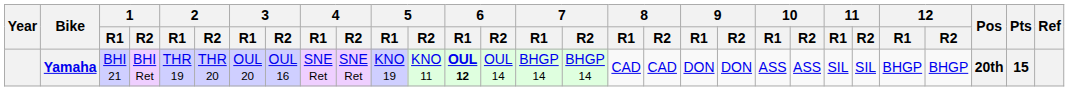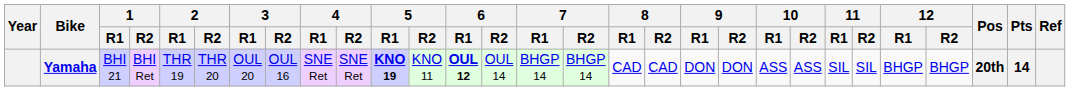 <table class="wikitable" style="text-align:center; font-size:90%">
 <tr>
 <th style="vertical-align:middle;" rowspan="2">Year</th>
 <th style="vertical-align:middle;" rowspan="2">Bike</th>
 <th colspan=2>1</th>
 <th colspan=2>2</th>
 <th colspan=2>3</th>
 <th colspan=2>4</th>
 <th colspan=2>5</th>
 <th colspan=2>6</th>
 <th colspan=2>7</th>
 <th colspan=2>8</th>
 <th colspan=2>9</th>
 <th colspan=2>10</th>
 <th colspan=2>11</th>
 <th colspan=2>12</th>
 <th rowspan=2>Pos</th>
 <th rowspan=2>Pts</th>
 <th rowspan=2>Ref</th>
 </tr>
 <tr>
 <th>R1</th>
 <th>R2</th>
 <th>R1</th>
 <th>R2</th>
 <th>R1</th>
 <th>R2</th>
 <th>R1</th>
 <th>R2</th>
 <th>R1</th>
 <th>R2</th>
 <th>R1</th>
 <th>R2</th>
 <th>R1</th>
 <th>R2</th>
 <th>R1</th>
 <th>R2</th>
 <th>R1</th>
 <th>R2</th>
 <th>R1</th>
 <th>R2</th>
 <th>R1</th>
 <th>R2</th>
 <th>R1</th>
 <th>R2</th>
 </tr>
 <tr>
 <th></th>
 <th><a href='#'>Yamaha</a></th>
 <td style="background:#cfcfff;"><a href='#'>BHI</a><br><small>21</small></td>
 <td style="background:#efcfff;"><a href='#'>BHI</a><br><small>Ret</small></td>
 <td style="background:#cfcfff;"><a href='#'>THR</a><br><small>19</small></td>
 <td style="background:#cfcfff;"><a href='#'>THR</a><br><small>20</small></td>
 <td style="background:#cfcfff;"><a href='#'>OUL</a><br><small>20</small></td>
 <td style="background:#cfcfff;"><a href='#'>OUL</a><br><small>16</small></td>
 <td style="background:#EFCFFF;"><a href='#'>SNE</a><br><small>Ret</small></td>
 <td style="background:#EFCFFF;"><a href='#'>SNE</a><br><small>Ret</small></td>
-<td style="background:#cfcfff;"><a href='#'>KNO</a><br><small>19</small></td>
+<td style="background:#cfcfff;"><strong><a href='#'>KNO</a><br><small>19</small></strong></td>
 <td style="background:#DFFFDF;"><a href='#'>KNO</a><br><small>11</small></td>
 <td style="background:#DFFFDF;"><strong><a href='#'>OUL</a><br><small>12</small></strong></td>
 <td style="background:#DFFFDF;"><a href='#'>OUL</a><br><small>14</small></td>
 <td style="background:#DFFFDF;"><a href='#'>BHGP</a><br><small>14</small></td>
 <td style="background:#DFFFDF;"><a href='#'>BHGP</a><br><small>14</small></td>
 <td><a href='#'>CAD</a></td>
 <td><a href='#'>CAD</a></td>
 <td><a href='#'>DON</a></td>
 <td><a href='#'>DON</a></td>
 <td><a href='#'>ASS</a></td>
 <td><a href='#'>ASS</a></td>
 <td><a href='#'>SIL</a></td>
 <td><a href='#'>SIL</a></td>
 <td><a href='#'>BHGP</a></td>
 <td><a href='#'>BHGP</a></td>
 <th>20th</th>
-<th>15</th>
+<th>14</th>
 <th></th>
 </tr>
 </table>
